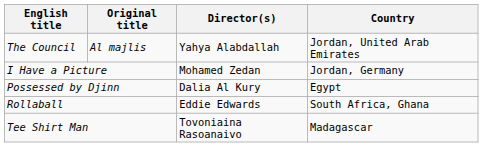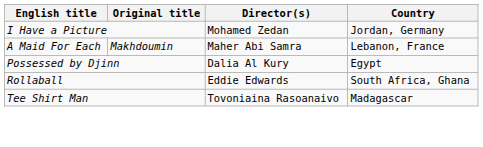 <table class="wikitable sortable" width="95%">
 <tr>
 <th>English title</th>
 <th>Original title</th>
 <th>Director(s)</th>
 <th>Country</th>
 </tr>
 <tr>
-<td data-sort-value="Council"><em>The Council</em></td>
-<td><em>Al majlis</em></td>
-<td data-sort-value="Alabdallah">Yahya Alabdallah</td>
-<td>Jordan, United Arab Emirates</td>
-</tr>
-<tr>
 <td colspan=2><em>I Have a Picture</em></td>
 <td data-sort-value="Zedan">Mohamed Zedan</td>
 <td>Jordan, Germany</td>
+</tr>
+<tr>
+<td data-sort-value="Maid"><em>A Maid For Each</em></td>
+<td><em>Makhdoumin</em></td>
+<td data-sort-value="Abi Samra">Maher Abi Samra</td>
+<td>Lebanon, France</td>
 </tr>
 <tr>
 <td colspan=2><em>Possessed by Djinn</em></td>
 <td data-sort-value="Al Kury">Dalia Al Kury</td>
 <td>Egypt</td>
 </tr>
 <tr>
 <td colspan=2><em>Rollaball</em></td>
 <td data-sort-value="Edwards">Eddie Edwards</td>
 <td>South Africa, Ghana</td>
 </tr>
 <tr>
 <td colspan=2><em>Tee Shirt Man</em></td>
 <td data-sort-value="Rasoanaivo">Tovoniaina Rasoanaivo</td>
 <td>Madagascar</td>
 </tr>
 </table>
